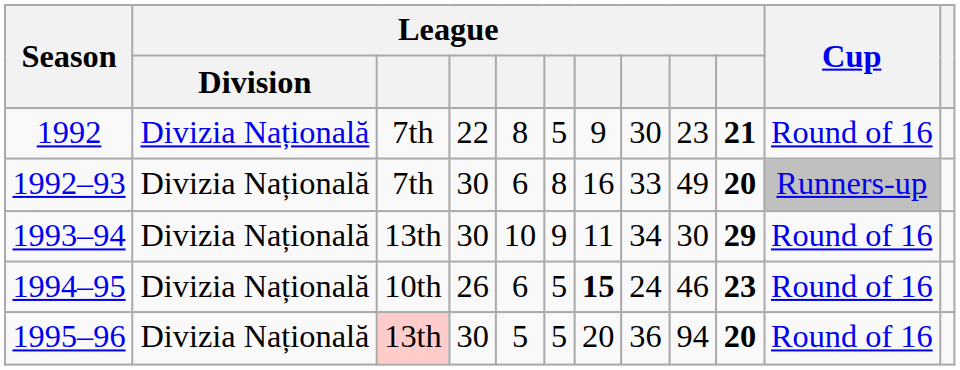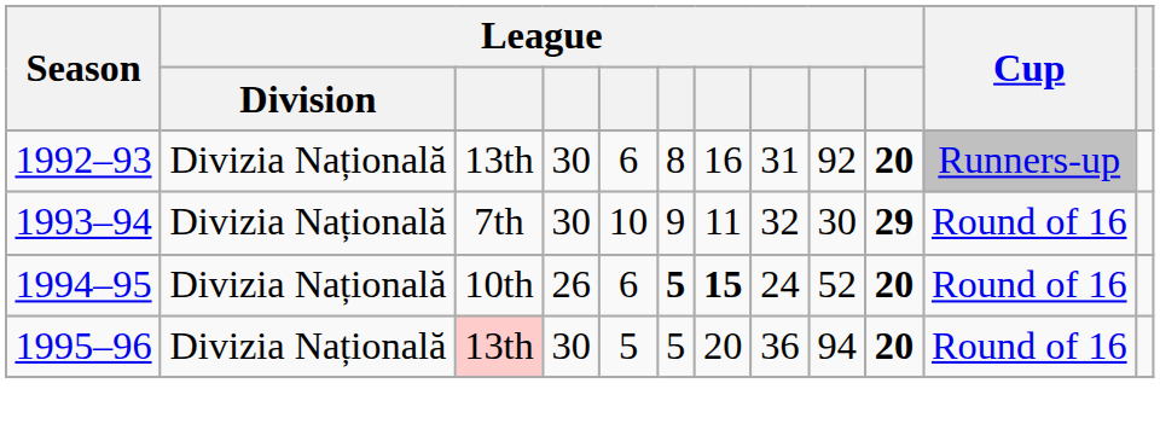 <table class="wikitable" style="text-align: center;">
 <tr>
 <th rowspan=2 scope=col>Season</th>
 <th colspan=9>League</th>
 <th rowspan=2 scope=col><a href='#'>Cup</a></th>
 <th rowspan=2 scope=col></th>
 </tr>
 <tr>
 <th scope=col>Division</th>
 <th scope=col></th>
 <th scope=col></th>
 <th scope=col></th>
 <th scope=col></th>
 <th scope=col></th>
 <th scope=col></th>
 <th scope=col></th>
 <th scope=col></th>
 </tr>
 <tr>
-<td scope="row"><a href='#'>1992</a></td>
-<td><a href='#'>Divizia Națională</a></td>
-<td>7th</td>
-<td>22</td>
-<td>8</td>
-<td>5</td>
-<td>9</td>
-<td>30</td>
-<td>23</td>
-<td><strong>21</strong></td>
-<td><a href='#'>Round of 16</a></td>
-<td></td>
-</tr>
-<tr>
 <td scope="row"><a href='#'>1992–93</a></td>
 <td>Divizia Națională</td>
-<td>7th</td>
+<td>13th</td>
 <td>30</td>
 <td>6</td>
 <td>8</td>
 <td>16</td>
-<td>33</td>
-<td>49</td>
+<td>31</td>
+<td>92</td>
 <td><strong>20</strong></td>
 <td bgcolor="silver"><a href='#'>Runners-up</a></td>
 <td></td>
 </tr>
 <tr>
 <td scope="row"><a href='#'>1993–94</a></td>
 <td>Divizia Națională</td>
-<td>13th</td>
+<td>7th</td>
 <td>30</td>
 <td>10</td>
 <td>9</td>
 <td>11</td>
-<td>34</td>
+<td>32</td>
 <td>30</td>
 <td><strong>29</strong></td>
 <td><a href='#'>Round of 16</a></td>
 <td></td>
 </tr>
 <tr>
 <td scope="row"><a href='#'>1994–95</a></td>
 <td>Divizia Națională</td>
 <td>10th</td>
 <td>26</td>
 <td>6</td>
-<td>5</td>
+<td><strong>5</strong></td>
 <td><strong>15</strong></td>
 <td>24</td>
-<td>46</td>
-<td><strong>23</strong></td>
+<td>52</td>
+<td><strong>20</strong></td>
 <td><a href='#'>Round of 16</a></td>
 <td></td>
 </tr>
 <tr>
 <td scope="row"><a href='#'>1995–96</a></td>
 <td>Divizia Națională</td>
 <td bgcolor="#FFCCCC"> 13th</td>
 <td>30</td>
 <td>5</td>
 <td>5</td>
 <td>20</td>
 <td>36</td>
 <td>94</td>
 <td><strong>20</strong></td>
 <td><a href='#'>Round of 16</a></td>
 <td></td>
 </tr>
 </table>
